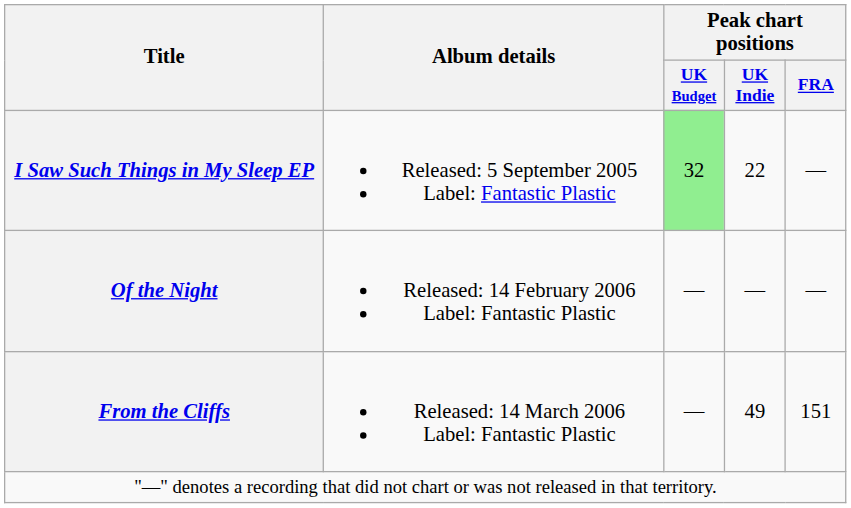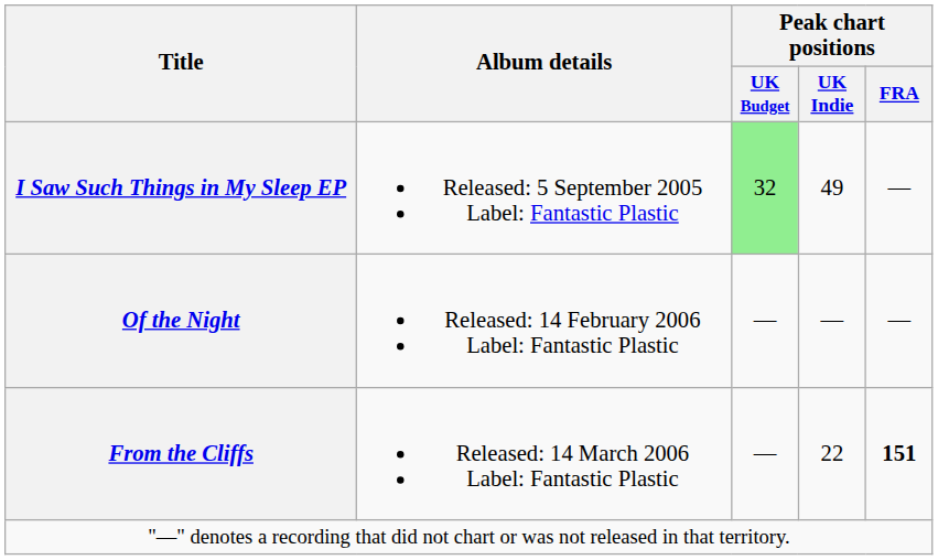 <table class="wikitable plainrowheaders" style="text-align:center;" border="1">
 <tr>
 <th scope="col" rowspan="2" style="width:15em;">Title</th>
 <th scope="col" rowspan="2" style="width:16em;">Album details</th>
 <th scope="col" colspan="3">Peak chart positions</th>
 </tr>
 <tr>
 <th scope="col" style="width:3em;font-size:85%;"><a href='#'>UK<br><small>Budget</small></a><br></th>
 <th scope="col" style="width:3em;font-size:85%;"><a href='#'>UK<br>Indie</a><br></th>
 <th scope="col" style="width:3em;font-size:85%;"><a href='#'>FRA</a><br></th>
 </tr>
 <tr>
 <th scope="row"><em><a href='#'>I Saw Such Things in My Sleep EP</a></em></th>
 <td><br><ul><li>Released: 5 September 2005</li><li>Label: <a href='#'>Fantastic Plastic</a></li></ul></td>
 <td style="background: lightgreen;">32</td>
-<td>22</td>
+<td>49</td>
 <td>—</td>
 </tr>
 <tr>
 <th scope="row"><em><a href='#'>Of the Night</a></em></th>
 <td><br><ul><li>Released: 14 February 2006</li><li>Label: Fantastic Plastic</li></ul></td>
 <td>—</td>
 <td>—</td>
 <td>—</td>
 </tr>
 <tr>
 <th scope="row"><em><a href='#'>From the Cliffs</a></em></th>
 <td><br><ul><li>Released: 14 March 2006</li><li>Label: Fantastic Plastic</li></ul></td>
 <td>—</td>
-<td>49</td>
-<td>151</td>
+<td>22</td>
+<td><strong>151</strong></td>
 </tr>
 <tr>
 <td colspan="13" style="font-size:90%">"—" denotes a recording that did not chart or was not released in that territory.</td>
 </tr>
 </table>
